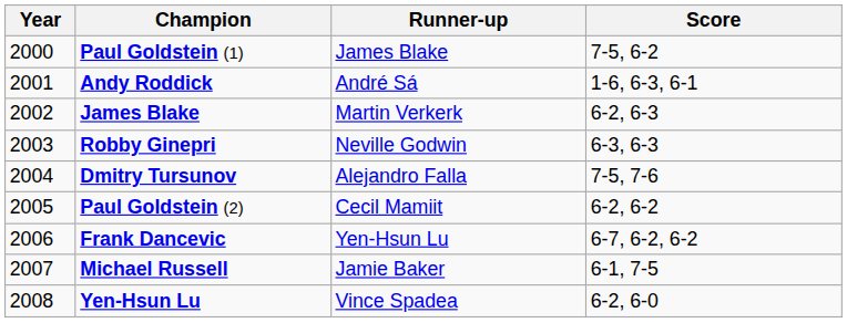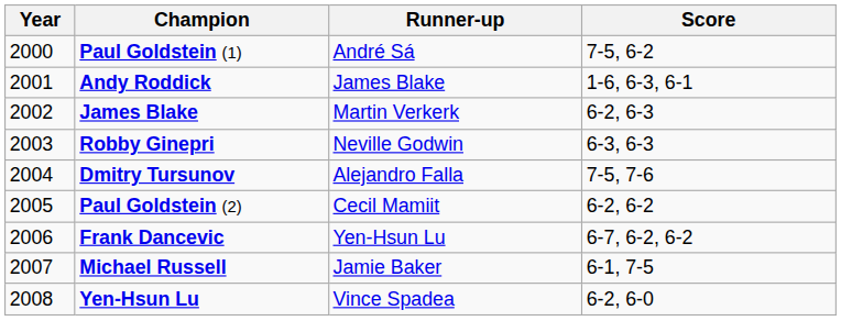 <table class="wikitable">
 <tr>
 <th width="50">Year</th>
 <th width="200">Champion</th>
 <th width="200">Runner-up</th>
 <th width="200">Score</th>
 </tr>
 <tr>
 <td>2000</td>
 <td> <strong><a href='#'>Paul Goldstein</a></strong> <small>(1)</small></td>
-<td> <a href='#'>James Blake</a></td>
+<td> <a href='#'>André Sá</a></td>
 <td>7-5, 6-2</td>
 </tr>
 <tr>
 <td>2001</td>
 <td> <strong><a href='#'>Andy Roddick</a></strong></td>
-<td> <a href='#'>André Sá</a></td>
+<td> <a href='#'>James Blake</a></td>
 <td>1-6, 6-3, 6-1</td>
 </tr>
 <tr>
 <td>2002</td>
 <td> <strong><a href='#'>James Blake</a></strong></td>
 <td> <a href='#'>Martin Verkerk</a></td>
 <td>6-2, 6-3</td>
 </tr>
 <tr>
 <td>2003</td>
 <td> <strong><a href='#'>Robby Ginepri</a></strong></td>
 <td> <a href='#'>Neville Godwin</a></td>
 <td>6-3, 6-3</td>
 </tr>
 <tr>
 <td>2004</td>
 <td> <strong><a href='#'>Dmitry Tursunov</a></strong></td>
 <td> <a href='#'>Alejandro Falla</a></td>
 <td>7-5, 7-6</td>
 </tr>
 <tr>
 <td>2005</td>
 <td> <strong><a href='#'>Paul Goldstein</a></strong> <small>(2)</small></td>
 <td> <a href='#'>Cecil Mamiit</a></td>
 <td>6-2, 6-2</td>
 </tr>
 <tr>
 <td>2006</td>
 <td> <strong><a href='#'>Frank Dancevic</a></strong></td>
 <td> <a href='#'>Yen-Hsun Lu</a></td>
 <td>6-7, 6-2, 6-2</td>
 </tr>
 <tr>
 <td>2007</td>
 <td> <strong><a href='#'>Michael Russell</a></strong></td>
 <td> <a href='#'>Jamie Baker</a></td>
 <td>6-1, 7-5</td>
 </tr>
 <tr>
 <td>2008</td>
 <td> <strong><a href='#'>Yen-Hsun Lu</a></strong></td>
 <td> <a href='#'>Vince Spadea</a></td>
 <td>6-2, 6-0</td>
 </tr>
 </table>
